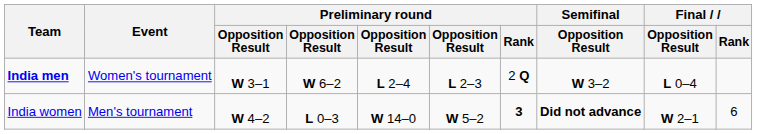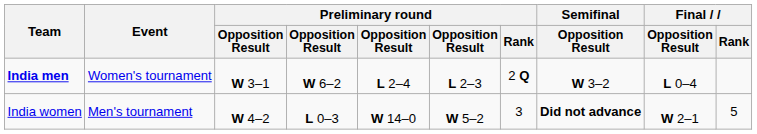 <table class=wikitable style=font-size:90%;text-align:center>
 <tr>
 <th rowspan=2>Team</th>
 <th rowspan=2>Event</th>
 <th colspan=5>Preliminary round</th>
 <th>Semifinal</th>
 <th colspan=2>Final /  / </th>
 </tr>
 <tr style=font-size:95%>
 <th>Opposition<br>Result</th>
 <th>Opposition<br>Result</th>
 <th>Opposition<br>Result</th>
 <th>Opposition<br>Result</th>
 <th>Rank</th>
 <th>Opposition<br>Result</th>
 <th>Opposition<br>Result</th>
 <th>Rank</th>
 </tr>
 <tr>
 <td align=left><strong><a href='#'>India men</a></strong></td>
 <td align=left><a href='#'>Women's tournament</a></td>
 <td><br><strong>W</strong> 3–1</td>
 <td><br><strong>W</strong> 6–2</td>
 <td><br><strong>L</strong> 2–4</td>
 <td><br><strong>L</strong> 2–3</td>
 <td>2 <strong>Q</strong></td>
 <td><br><strong>W</strong> 3–2</td>
 <td><br><strong>L</strong> 0–4</td>
 <td></td>
 </tr>
 <tr>
 <td align=left><a href='#'>India women</a></td>
 <td align=left><a href='#'>Men's tournament</a></td>
 <td><br><strong>W</strong> 4–2</td>
 <td><br><strong>L</strong> 0–3</td>
 <td><br><strong>W</strong> 14–0</td>
 <td><br><strong>W</strong> 5–2</td>
-<td><strong>3</strong></td>
+<td>3</td>
 <td><strong>Did not advance</strong></td>
 <td><br><strong>W</strong> 2–1</td>
-<td>6</td>
+<td>5</td>
 </tr>
 </table>
